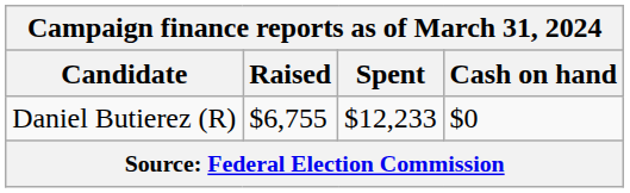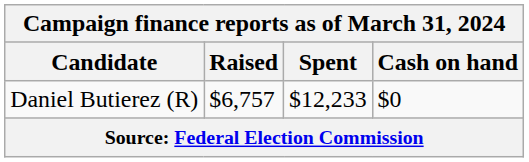 <table class="wikitable sortable">
 <tr>
 <th colspan=4>Campaign finance reports as of March 31, 2024</th>
 </tr>
 <tr style="text-align:center;">
 <th>Candidate</th>
 <th>Raised</th>
 <th>Spent</th>
 <th>Cash on hand</th>
 </tr>
 <tr>
 <td>Daniel Butierez (R)</td>
-<td>$6,755</td>
+<td>$6,757</td>
 <td>$12,233</td>
 <td>$0</td>
 </tr>
 <tr>
 <th colspan="4"><small>Source: <a href='#'>Federal Election Commission</a></small></th>
 </tr>
 </table>
